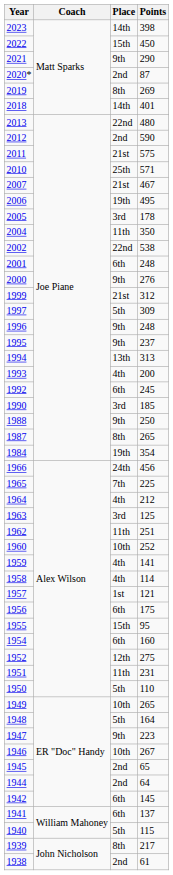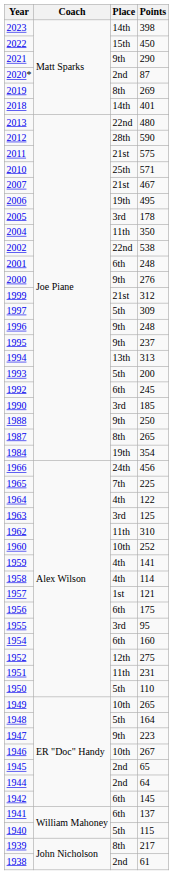 <table class="wikitable sortable">
 <tr>
 <th>Year</th>
 <th>Coach</th>
 <th>Place</th>
 <th>Points</th>
 </tr>
 <tr>
 <td><a href='#'>2023</a></td>
 <td rowspan="6">Matt Sparks</td>
 <td>14th</td>
 <td>398</td>
 </tr>
 <tr>
 <td><a href='#'>2022</a></td>
 <td>15th</td>
 <td>450</td>
 </tr>
 <tr>
 <td><a href='#'>2021</a></td>
 <td>9th</td>
 <td>290</td>
 </tr>
 <tr>
 <td><a href='#'>2020</a>*</td>
 <td>2nd</td>
 <td>87</td>
 </tr>
 <tr>
 <td><a href='#'>2019</a></td>
 <td>8th</td>
 <td>269</td>
 </tr>
 <tr>
 <td><a href='#'>2018</a></td>
 <td>14th</td>
 <td>401</td>
 </tr>
 <tr>
 <td><a href='#'>2013</a></td>
 <td rowspan="22">Joe Piane</td>
 <td>22nd</td>
 <td>480</td>
 </tr>
 <tr>
 <td><a href='#'>2012</a></td>
-<td>2nd</td>
+<td>28th</td>
 <td>590</td>
 </tr>
 <tr>
 <td><a href='#'>2011</a></td>
 <td>21st</td>
 <td>575</td>
 </tr>
 <tr>
 <td><a href='#'>2010</a></td>
 <td>25th</td>
 <td>571</td>
 </tr>
 <tr>
 <td><a href='#'>2007</a></td>
 <td>21st</td>
 <td>467</td>
 </tr>
 <tr>
 <td><a href='#'>2006</a></td>
 <td>19th</td>
 <td>495</td>
 </tr>
 <tr>
 <td><a href='#'>2005</a></td>
 <td>3rd</td>
 <td>178</td>
 </tr>
 <tr>
 <td><a href='#'>2004</a></td>
 <td>11th</td>
 <td>350</td>
 </tr>
 <tr>
 <td><a href='#'>2002</a></td>
 <td>22nd</td>
 <td>538</td>
 </tr>
 <tr>
 <td><a href='#'>2001</a></td>
 <td>6th</td>
 <td>248</td>
 </tr>
 <tr>
 <td><a href='#'>2000</a></td>
 <td>9th</td>
 <td>276</td>
 </tr>
 <tr>
 <td><a href='#'>1999</a></td>
 <td>21st</td>
 <td>312</td>
 </tr>
 <tr>
 <td><a href='#'>1997</a></td>
 <td>5th</td>
 <td>309</td>
 </tr>
 <tr>
 <td><a href='#'>1996</a></td>
 <td>9th</td>
 <td>248</td>
 </tr>
 <tr>
 <td><a href='#'>1995</a></td>
 <td>9th</td>
 <td>237</td>
 </tr>
 <tr>
 <td><a href='#'>1994</a></td>
 <td>13th</td>
 <td>313</td>
 </tr>
 <tr>
 <td><a href='#'>1993</a></td>
-<td>4th</td>
+<td>5th</td>
 <td>200</td>
 </tr>
 <tr>
 <td><a href='#'>1992</a></td>
 <td>6th</td>
 <td>245</td>
 </tr>
 <tr>
 <td><a href='#'>1990</a></td>
 <td>3rd</td>
 <td>185</td>
 </tr>
 <tr>
 <td><a href='#'>1988</a></td>
 <td>9th</td>
 <td>250</td>
 </tr>
 <tr>
 <td><a href='#'>1987</a></td>
 <td>8th</td>
 <td>265</td>
 </tr>
 <tr>
 <td><a href='#'>1984</a></td>
 <td>19th</td>
 <td>354</td>
 </tr>
 <tr>
 <td><a href='#'>1966</a></td>
 <td rowspan="15">Alex Wilson</td>
 <td>24th</td>
 <td>456</td>
 </tr>
 <tr>
 <td><a href='#'>1965</a></td>
 <td>7th</td>
 <td>225</td>
 </tr>
 <tr>
 <td><a href='#'>1964</a></td>
 <td>4th</td>
-<td>212</td>
+<td>122</td>
 </tr>
 <tr>
 <td><a href='#'>1963</a></td>
 <td>3rd</td>
 <td>125</td>
 </tr>
 <tr>
 <td><a href='#'>1962</a></td>
 <td>11th</td>
-<td>251</td>
+<td>310</td>
 </tr>
 <tr>
 <td><a href='#'>1960</a></td>
 <td>10th</td>
 <td>252</td>
 </tr>
 <tr>
 <td><a href='#'>1959</a></td>
 <td>4th</td>
 <td>141</td>
 </tr>
 <tr>
 <td><a href='#'>1958</a></td>
 <td>4th</td>
 <td>114</td>
 </tr>
 <tr>
 <td><a href='#'>1957</a></td>
 <td>1st</td>
 <td>121</td>
 </tr>
 <tr>
 <td><a href='#'>1956</a></td>
 <td>6th</td>
 <td>175</td>
 </tr>
 <tr>
 <td><a href='#'>1955</a></td>
-<td>15th</td>
+<td>3rd</td>
 <td>95</td>
 </tr>
 <tr>
 <td><a href='#'>1954</a></td>
 <td>6th</td>
 <td>160</td>
 </tr>
 <tr>
 <td><a href='#'>1952</a></td>
 <td>12th</td>
 <td>275</td>
 </tr>
 <tr>
 <td><a href='#'>1951</a></td>
 <td>11th</td>
 <td>231</td>
 </tr>
 <tr>
 <td><a href='#'>1950</a></td>
 <td>5th</td>
 <td>110</td>
 </tr>
 <tr>
 <td><a href='#'>1949</a></td>
 <td rowspan="7">ER "Doc" Handy</td>
 <td>10th</td>
 <td>265</td>
 </tr>
 <tr>
 <td><a href='#'>1948</a></td>
 <td>5th</td>
 <td>164</td>
 </tr>
 <tr>
 <td><a href='#'>1947</a></td>
 <td>9th</td>
 <td>223</td>
 </tr>
 <tr>
 <td><a href='#'>1946</a></td>
 <td>10th</td>
 <td>267</td>
 </tr>
 <tr>
 <td><a href='#'>1945</a></td>
 <td>2nd</td>
 <td>65</td>
 </tr>
 <tr>
 <td><a href='#'>1944</a></td>
 <td>2nd</td>
 <td>64</td>
 </tr>
 <tr>
 <td><a href='#'>1942</a></td>
 <td>6th</td>
 <td>145</td>
 </tr>
 <tr>
 <td><a href='#'>1941</a></td>
 <td rowspan="2">William Mahoney</td>
 <td>6th</td>
 <td>137</td>
 </tr>
 <tr>
 <td><a href='#'>1940</a></td>
 <td>5th</td>
 <td>115</td>
 </tr>
 <tr>
 <td><a href='#'>1939</a></td>
 <td rowspan="2">John Nicholson</td>
 <td>8th</td>
 <td>217</td>
 </tr>
 <tr>
 <td><a href='#'>1938</a></td>
 <td>2nd</td>
 <td>61</td>
 </tr>
 </table>
